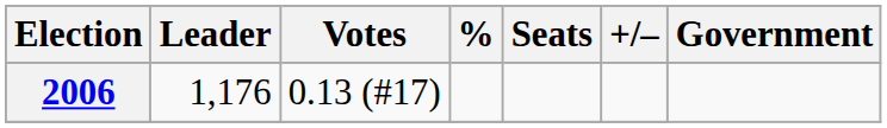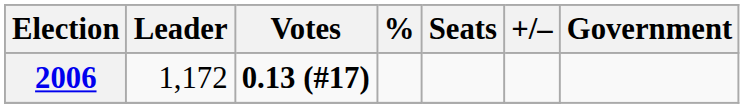 <table class=wikitable style=text-align:right>
 <tr>
 <th>Election</th>
 <th>Leader</th>
 <th>Votes</th>
 <th>%</th>
 <th>Seats</th>
 <th>+/–</th>
 <th>Government</th>
 </tr>
 <tr>
 <th><a href='#'>2006</a></th>
-<td>1,176</td>
-<td>0.13 (#17)</td>
+<td>1,172</td>
+<td><strong>0.13 (#17)</strong></td>
 <td></td>
 <td></td>
 <td></td>
 </tr>
 <tr>
 </tr>
 </table>
